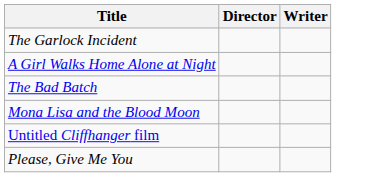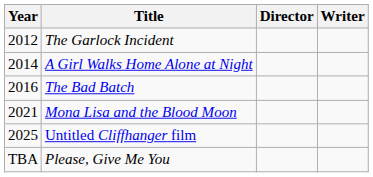 <table class="wikitable">
 <tr>
+<th>Year</th>
 <th>Title</th>
 <th>Director</th>
 <th>Writer</th>
 </tr>
 <tr>
+<td>2012</td>
 <td><em>The Garlock Incident</em></td>
 <td></td>
 <td></td>
 </tr>
 <tr>
+<td>2014</td>
 <td><em><a href='#'>A Girl Walks Home Alone at Night</a></em></td>
 <td></td>
 <td></td>
 </tr>
 <tr>
+<td>2016</td>
 <td><em><a href='#'>The Bad Batch</a></em></td>
 <td></td>
 <td></td>
 </tr>
 <tr>
+<td>2021</td>
 <td><em><a href='#'>Mona Lisa and the Blood Moon</a></em></td>
 <td></td>
 <td></td>
 </tr>
 <tr>
+<td>2025</td>
 <td><a href='#'>Untitled <em>Cliffhanger</em> film</a></td>
 <td></td>
 <td></td>
 </tr>
 <tr>
+<td>TBA</td>
 <td><em>Please, Give Me You</em></td>
 <td></td>
 <td></td>
 </tr>
 </table>
